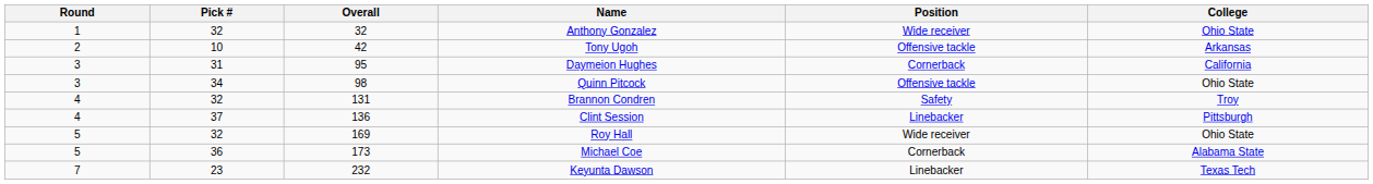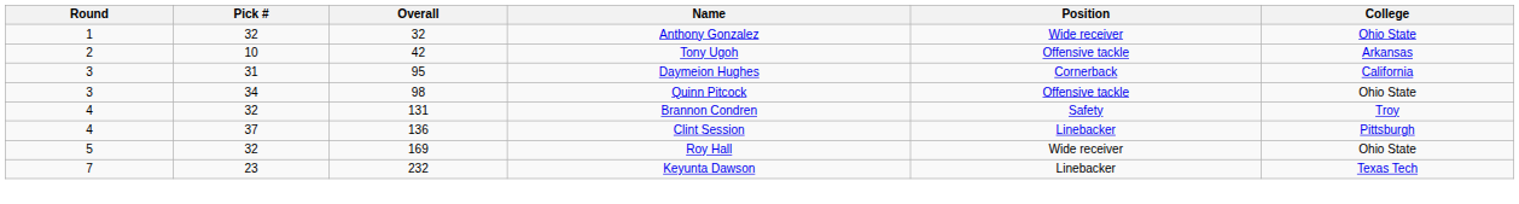 <table class="wikitable sortable sortable" style="width: 100%; text-align:center">
 <tr>
 <th>Round</th>
 <th>Pick #</th>
 <th>Overall</th>
 <th>Name</th>
 <th>Position</th>
 <th>College</th>
 </tr>
 <tr>
 <td>1</td>
 <td>32</td>
 <td>32</td>
 <td><a href='#'>Anthony Gonzalez</a></td>
 <td><a href='#'>Wide receiver</a></td>
 <td><a href='#'>Ohio State</a></td>
 </tr>
 <tr>
 <td>2</td>
 <td>10</td>
 <td>42</td>
 <td><a href='#'>Tony Ugoh</a></td>
 <td><a href='#'>Offensive tackle</a></td>
 <td><a href='#'>Arkansas</a></td>
 </tr>
 <tr>
 <td>3</td>
 <td>31</td>
 <td>95</td>
 <td><a href='#'>Daymeion Hughes</a></td>
 <td><a href='#'>Cornerback</a></td>
 <td><a href='#'>California</a></td>
 </tr>
 <tr>
 <td>3</td>
 <td>34</td>
 <td>98</td>
 <td><a href='#'>Quinn Pitcock</a></td>
 <td><a href='#'>Offensive tackle</a></td>
 <td>Ohio State</td>
 </tr>
 <tr>
 <td>4</td>
 <td>32</td>
 <td>131</td>
 <td><a href='#'>Brannon Condren</a></td>
 <td><a href='#'>Safety</a></td>
 <td><a href='#'>Troy</a></td>
 </tr>
 <tr>
 <td>4</td>
 <td>37</td>
 <td>136</td>
 <td><a href='#'>Clint Session</a></td>
 <td><a href='#'>Linebacker</a></td>
 <td><a href='#'>Pittsburgh</a></td>
 </tr>
 <tr>
 <td>5</td>
 <td>32</td>
 <td>169</td>
 <td><a href='#'>Roy Hall</a></td>
 <td>Wide receiver</td>
 <td>Ohio State</td>
 </tr>
 <tr>
-<td>5</td>
-<td>36</td>
-<td>173</td>
-<td><a href='#'>Michael Coe</a></td>
-<td>Cornerback</td>
-<td><a href='#'>Alabama State</a></td>
-</tr>
-<tr>
 <td>7</td>
 <td>23</td>
 <td>232</td>
 <td><a href='#'>Keyunta Dawson</a></td>
 <td>Linebacker</td>
 <td><a href='#'>Texas Tech</a></td>
 </tr>
 </table>
